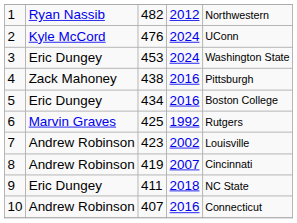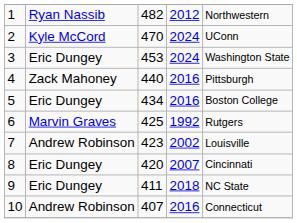 <table class="wikitable">
 <tr>
 </tr>
 <tr>
 <td>1</td>
 <td><a href='#'>Ryan Nassib</a></td>
 <td>482</td>
 <td><a href='#'>2012</a></td>
 <td style="font-size:80%;">Northwestern</td>
 </tr>
 <tr>
 <td>2</td>
 <td><a href='#'>Kyle McCord</a></td>
-<td>476</td>
+<td>470</td>
 <td><a href='#'>2024</a></td>
 <td style="font-size:80%;">UConn</td>
 </tr>
 <tr>
 <td>3</td>
 <td>Eric Dungey</td>
 <td>453</td>
 <td><a href='#'>2024</a></td>
 <td style="font-size:80%;">Washington State</td>
 </tr>
 <tr>
 <td>4</td>
 <td>Zack Mahoney</td>
-<td>438</td>
+<td>440</td>
 <td><a href='#'>2016</a></td>
 <td style="font-size:80%;">Pittsburgh</td>
 </tr>
 <tr>
 <td>5</td>
 <td>Eric Dungey</td>
 <td>434</td>
 <td><a href='#'>2016</a></td>
 <td style="font-size:80%;">Boston College</td>
 </tr>
 <tr>
 <td>6</td>
 <td><a href='#'>Marvin Graves</a></td>
 <td>425</td>
 <td><a href='#'>1992</a></td>
 <td style="font-size:80%;">Rutgers</td>
 </tr>
 <tr>
 <td>7</td>
 <td>Andrew Robinson</td>
 <td>423</td>
 <td><a href='#'>2002</a></td>
 <td style="font-size:80%;">Louisville</td>
 </tr>
 <tr>
 <td>8</td>
-<td>Andrew Robinson</td>
-<td>419</td>
+<td>Eric Dungey</td>
+<td>420</td>
 <td><a href='#'>2007</a></td>
 <td style="font-size:80%;">Cincinnati</td>
 </tr>
 <tr>
 <td>9</td>
 <td>Eric Dungey</td>
 <td>411</td>
 <td><a href='#'>2018</a></td>
 <td style="font-size:80%;">NC State</td>
 </tr>
 <tr>
 <td>10</td>
 <td>Andrew Robinson</td>
 <td>407</td>
 <td><a href='#'>2016</a></td>
 <td style="font-size:80%;">Connecticut</td>
 </tr>
 <tr>
 </tr>
 </table>
